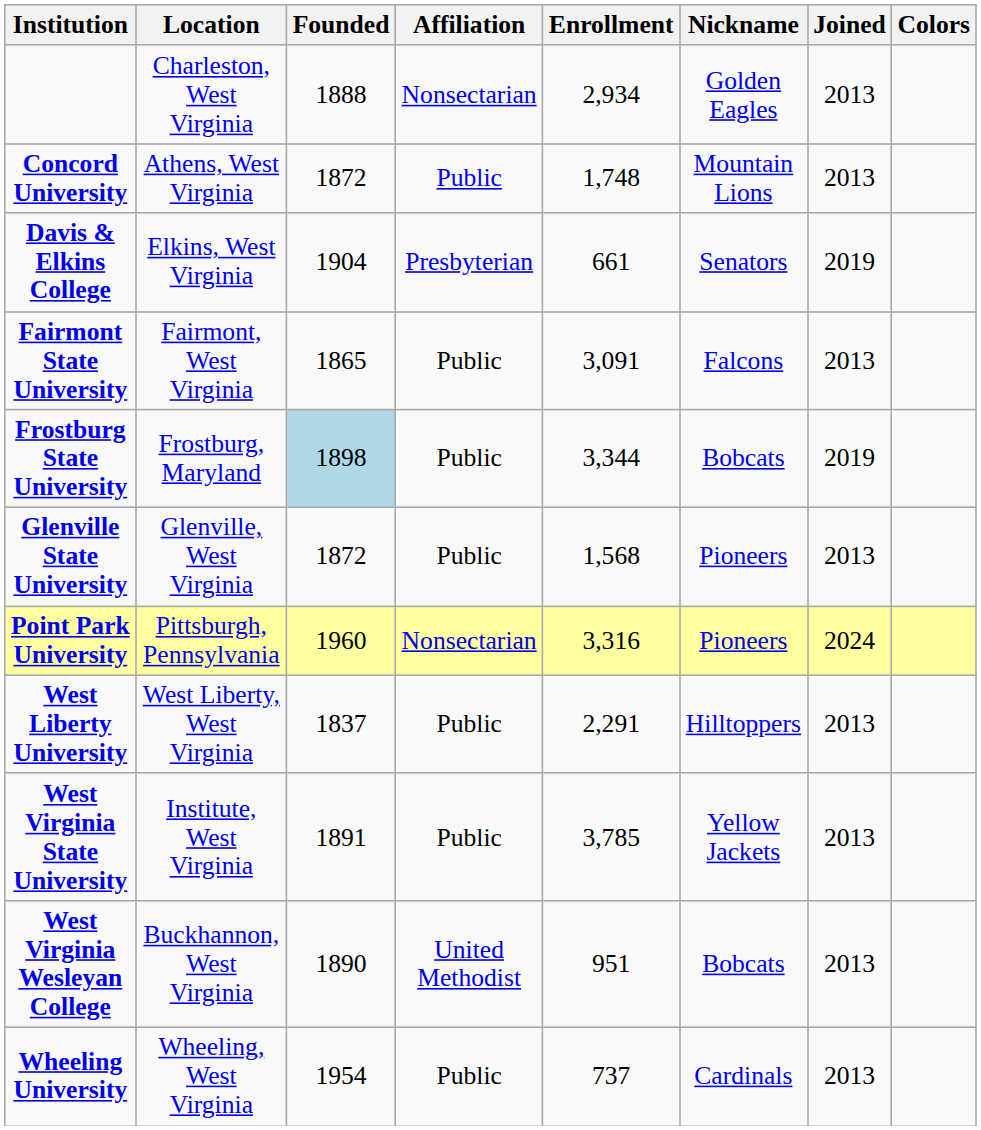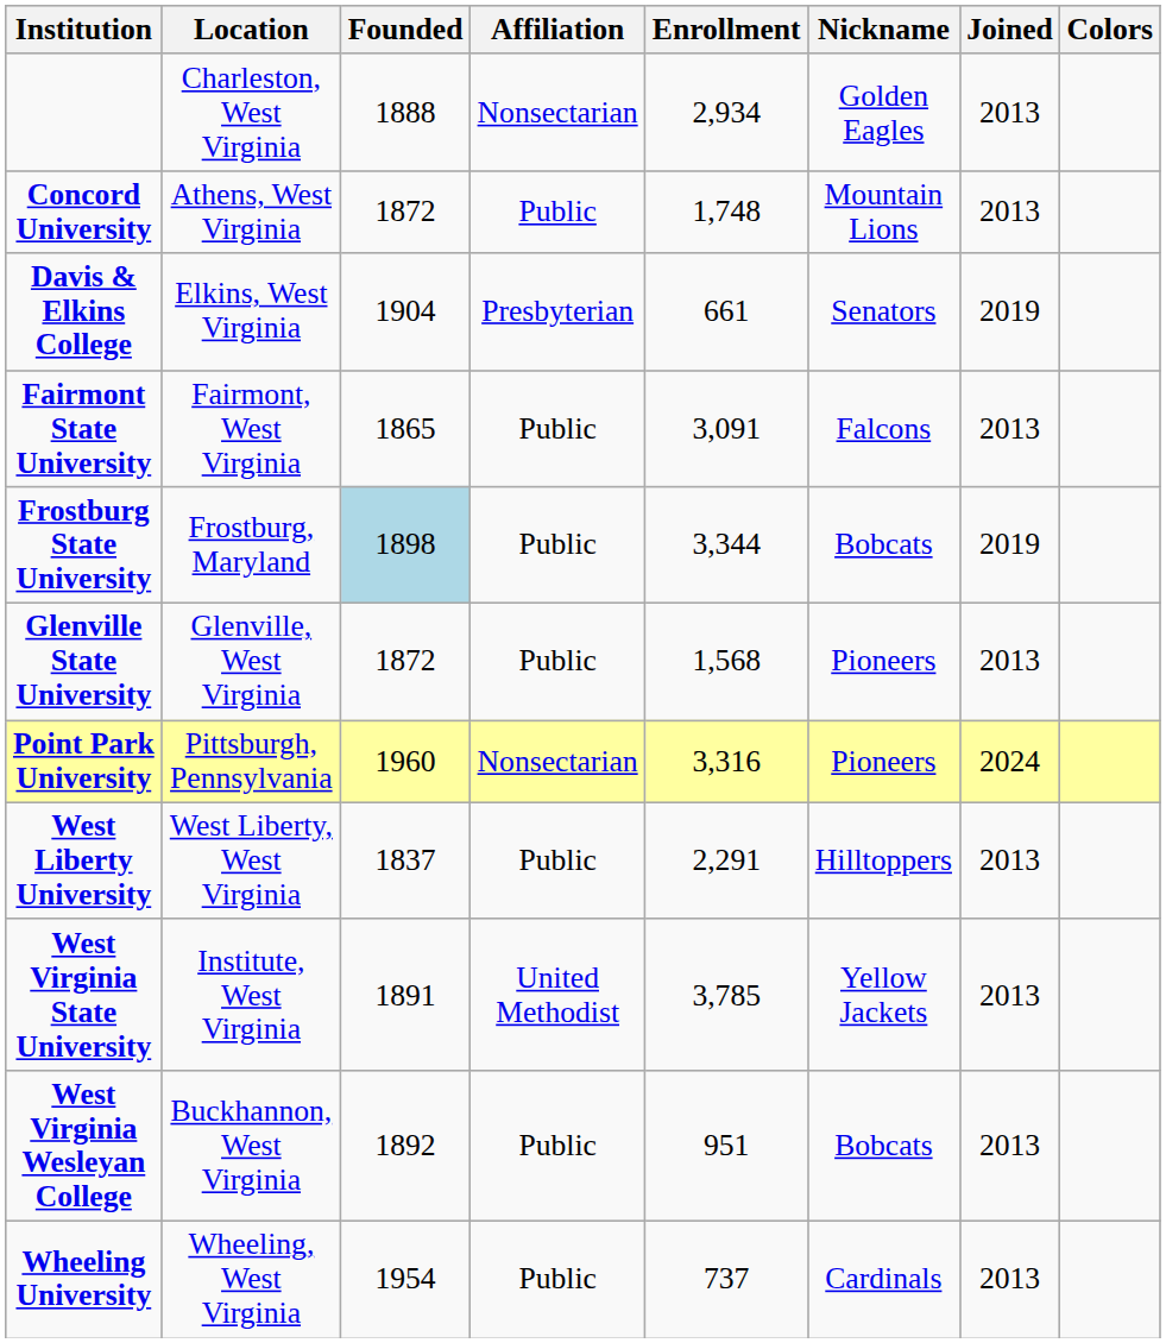 <table class="wikitable sortable" style="text-align:center;">
 <tr>
 <th>Institution</th>
 <th>Location</th>
 <th>Founded</th>
 <th>Affiliation</th>
 <th>Enrollment</th>
 <th>Nickname</th>
 <th>Joined</th>
 <th class="unsortable">Colors</th>
 </tr>
 <tr>
 <td></td>
 <td><a href='#'>Charleston, West Virginia</a></td>
 <td>1888</td>
 <td><a href='#'>Nonsectarian</a></td>
 <td>2,934</td>
 <td><a href='#'>Golden Eagles</a></td>
 <td>2013</td>
 <td> </td>
 </tr>
 <tr>
 <td><strong><a href='#'>Concord University</a></strong></td>
 <td><a href='#'>Athens, West Virginia</a></td>
 <td>1872</td>
 <td><a href='#'>Public</a></td>
 <td>1,748</td>
 <td><a href='#'>Mountain Lions</a></td>
 <td>2013</td>
 <td> </td>
 </tr>
 <tr>
 <td><strong><a href='#'>Davis & Elkins College</a></strong></td>
 <td><a href='#'>Elkins, West Virginia</a></td>
 <td>1904</td>
 <td><a href='#'>Presbyterian</a></td>
 <td>661</td>
 <td><a href='#'>Senators</a></td>
 <td>2019</td>
 <td> </td>
 </tr>
 <tr>
 <td><strong><a href='#'>Fairmont State University</a></strong></td>
 <td><a href='#'>Fairmont, West Virginia</a></td>
 <td>1865</td>
 <td>Public</td>
 <td>3,091</td>
 <td><a href='#'>Falcons</a></td>
 <td>2013</td>
 <td> </td>
 </tr>
 <tr>
 <td><strong><a href='#'>Frostburg State University</a></strong></td>
 <td><a href='#'>Frostburg, Maryland</a></td>
 <td style="background: lightblue;">1898</td>
 <td>Public</td>
 <td>3,344</td>
 <td><a href='#'>Bobcats</a></td>
 <td>2019</td>
 <td>  </td>
 </tr>
 <tr>
 <td><strong><a href='#'>Glenville State University</a></strong></td>
 <td><a href='#'>Glenville, West Virginia</a></td>
 <td>1872</td>
 <td>Public</td>
 <td>1,568</td>
 <td><a href='#'>Pioneers</a></td>
 <td>2013</td>
 <td> </td>
 </tr>
 <tr bgcolor=#ffffao>
 <td><strong><a href='#'>Point Park University</a></strong></td>
 <td><a href='#'>Pittsburgh, Pennsylvania</a></td>
 <td>1960</td>
 <td><a href='#'>Nonsectarian</a></td>
 <td>3,316</td>
 <td><a href='#'>Pioneers</a></td>
 <td>2024</td>
 <td> </td>
 </tr>
 <tr>
 <td><strong><a href='#'>West Liberty University</a></strong></td>
 <td><a href='#'>West Liberty, West Virginia</a></td>
 <td>1837</td>
 <td>Public</td>
 <td>2,291</td>
 <td><a href='#'>Hilltoppers</a></td>
 <td>2013</td>
 <td> </td>
 </tr>
 <tr>
 <td><strong><a href='#'>West Virginia State University</a></strong></td>
 <td><a href='#'>Institute, West Virginia</a></td>
 <td>1891</td>
-<td>Public<br></td>
+<td><a href='#'>United Methodist</a></td>
 <td>3,785</td>
 <td><a href='#'>Yellow Jackets</a></td>
 <td>2013</td>
 <td> </td>
 </tr>
 <tr>
 <td><strong><a href='#'>West Virginia Wesleyan College</a></strong></td>
 <td><a href='#'>Buckhannon, West Virginia</a></td>
-<td>1890</td>
-<td><a href='#'>United Methodist</a></td>
+<td>1892</td>
+<td>Public<br></td>
 <td>951</td>
 <td><a href='#'>Bobcats</a></td>
 <td>2013</td>
 <td> </td>
 </tr>
 <tr>
 <td><strong><a href='#'>Wheeling University</a></strong></td>
 <td><a href='#'>Wheeling, West Virginia</a></td>
 <td>1954</td>
 <td>Public</td>
 <td>737</td>
 <td><a href='#'>Cardinals</a></td>
 <td>2013</td>
 <td> </td>
 </tr>
 </table>
